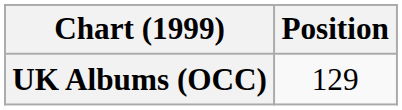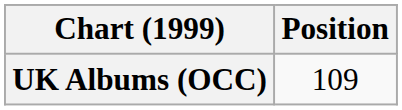 <table class="wikitable plainrowheaders" style="text-align:center">
 <tr>
 <th scope="col">Chart (1999)</th>
 <th scope="col">Position</th>
 </tr>
 <tr>
 <th scope="row">UK Albums (OCC)</th>
-<td>129</td>
+<td>109</td>
 </tr>
 </table>
